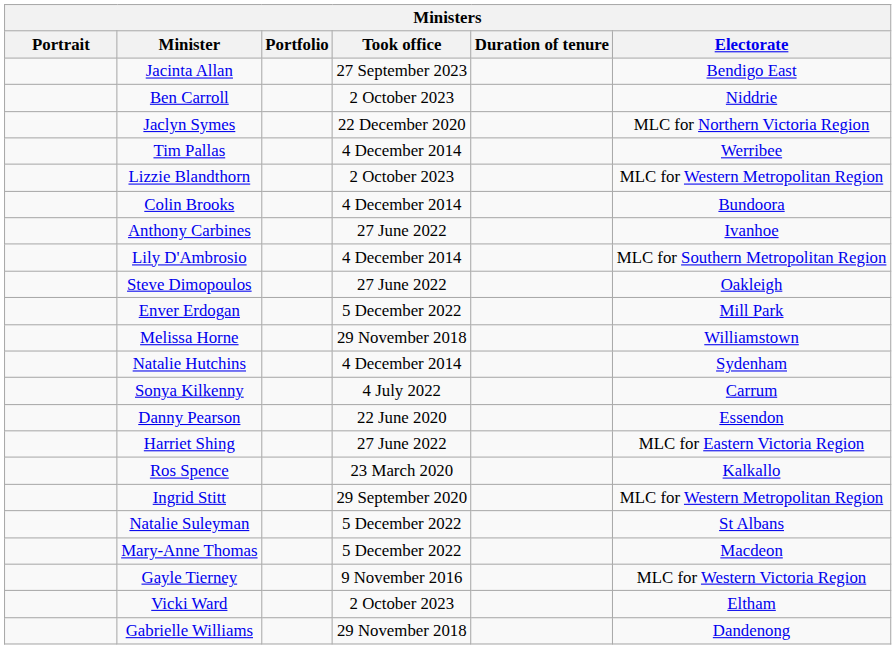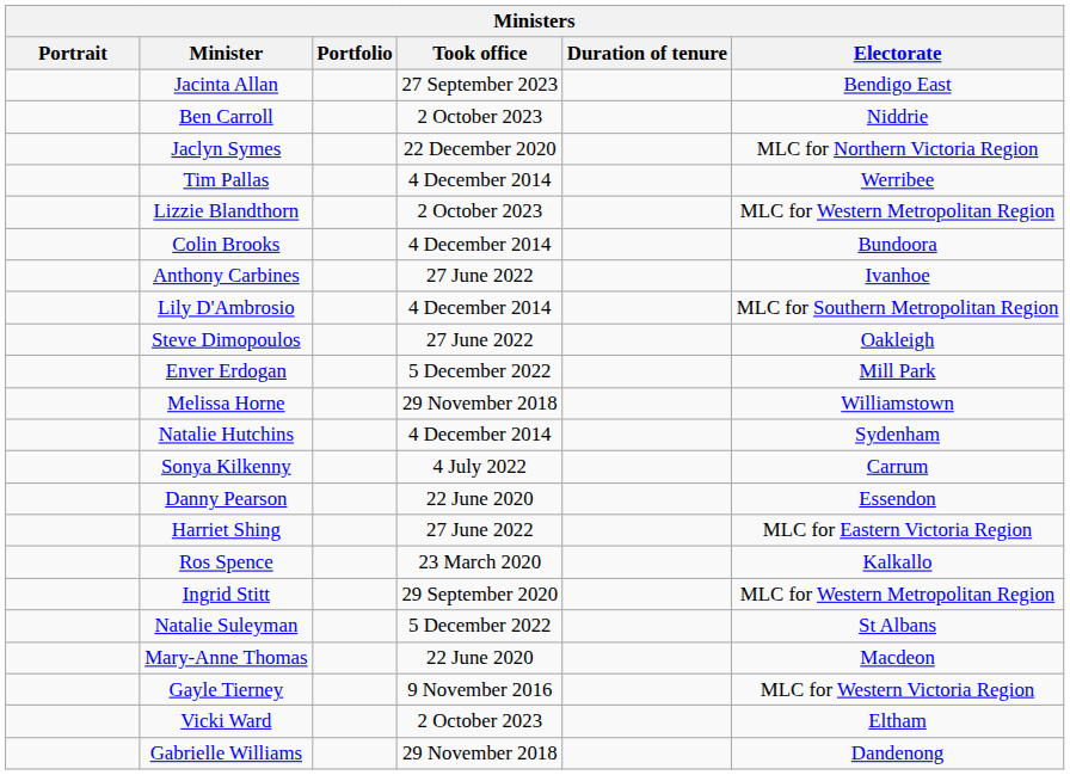 <table class="wikitable sortable" style="border:#555; text-align:center; " id="ministers">
 <tr>
 <th colspan="6">Ministers</th>
 </tr>
 <tr>
 <th class="unsortable" style="width:100px;">Portrait</th>
 <th>Minister</th>
 <th>Portfolio</th>
 <th>Took office</th>
 <th>Duration of tenure</th>
 <th><a href='#'>Electorate</a></th>
 </tr>
 <tr>
 <td></td>
 <td><a href='#'>Jacinta Allan</a></td>
 <td></td>
 <td>27 September 2023</td>
 <td></td>
 <td><a href='#'>Bendigo East</a></td>
 </tr>
 <tr>
 <td></td>
 <td><a href='#'>Ben Carroll</a></td>
 <td></td>
 <td>2 October 2023</td>
 <td></td>
 <td><a href='#'>Niddrie</a></td>
 </tr>
 <tr>
 <td></td>
 <td><a href='#'>Jaclyn Symes</a></td>
 <td></td>
 <td>22 December 2020</td>
 <td></td>
 <td>MLC for <a href='#'>Northern Victoria Region</a></td>
 </tr>
 <tr>
 <td></td>
 <td><a href='#'>Tim Pallas</a></td>
 <td></td>
 <td>4 December 2014</td>
 <td></td>
 <td><a href='#'>Werribee</a></td>
 </tr>
 <tr>
 <td></td>
 <td><a href='#'>Lizzie Blandthorn</a></td>
 <td></td>
 <td>2 October 2023</td>
 <td></td>
 <td>MLC for <a href='#'>Western Metropolitan Region</a></td>
 </tr>
 <tr>
 <td></td>
 <td><a href='#'>Colin Brooks</a></td>
 <td></td>
 <td>4 December 2014</td>
 <td></td>
 <td><a href='#'>Bundoora</a></td>
 </tr>
 <tr>
 <td></td>
 <td><a href='#'>Anthony Carbines</a></td>
 <td></td>
 <td>27 June 2022</td>
 <td></td>
 <td><a href='#'>Ivanhoe</a></td>
 </tr>
 <tr>
 <td></td>
 <td><a href='#'>Lily D'Ambrosio</a></td>
 <td></td>
 <td>4 December 2014</td>
 <td></td>
 <td>MLC for <a href='#'>Southern Metropolitan Region</a></td>
 </tr>
 <tr>
 <td></td>
 <td><a href='#'>Steve Dimopoulos</a></td>
 <td></td>
 <td>27 June 2022</td>
 <td></td>
 <td><a href='#'>Oakleigh</a></td>
 </tr>
 <tr>
 <td></td>
 <td><a href='#'>Enver Erdogan</a></td>
 <td></td>
 <td>5 December 2022</td>
 <td></td>
 <td><a href='#'>Mill Park</a></td>
 </tr>
 <tr>
 <td></td>
 <td><a href='#'>Melissa Horne</a></td>
 <td></td>
 <td>29 November 2018</td>
 <td></td>
 <td><a href='#'>Williamstown</a></td>
 </tr>
 <tr>
 <td></td>
 <td><a href='#'>Natalie Hutchins</a></td>
 <td></td>
 <td>4 December 2014</td>
 <td></td>
 <td><a href='#'>Sydenham</a></td>
 </tr>
 <tr>
 <td></td>
 <td><a href='#'>Sonya Kilkenny</a></td>
 <td></td>
 <td>4 July 2022</td>
 <td></td>
 <td><a href='#'>Carrum</a></td>
 </tr>
 <tr>
 <td></td>
 <td><a href='#'>Danny Pearson</a></td>
 <td></td>
 <td>22 June 2020</td>
 <td></td>
 <td><a href='#'>Essendon</a></td>
 </tr>
 <tr>
 <td></td>
 <td><a href='#'>Harriet Shing</a></td>
 <td></td>
 <td>27 June 2022</td>
 <td></td>
 <td>MLC for <a href='#'>Eastern Victoria Region</a></td>
 </tr>
 <tr>
 <td></td>
 <td><a href='#'>Ros Spence</a></td>
 <td></td>
 <td>23 March 2020</td>
 <td></td>
 <td><a href='#'>Kalkallo</a></td>
 </tr>
 <tr>
 <td></td>
 <td><a href='#'>Ingrid Stitt</a></td>
 <td></td>
 <td>29 September 2020</td>
 <td></td>
 <td>MLC for <a href='#'>Western Metropolitan Region</a></td>
 </tr>
 <tr>
 <td></td>
 <td><a href='#'>Natalie Suleyman</a></td>
 <td></td>
 <td>5 December 2022</td>
 <td></td>
 <td><a href='#'>St Albans</a></td>
 </tr>
 <tr>
 <td></td>
 <td><a href='#'>Mary-Anne Thomas</a></td>
 <td></td>
-<td>5 December 2022</td>
+<td>22 June 2020</td>
 <td></td>
 <td><a href='#'>Macdeon</a></td>
 </tr>
 <tr>
 <td></td>
 <td><a href='#'>Gayle Tierney</a></td>
 <td></td>
 <td>9 November 2016</td>
 <td></td>
 <td>MLC for <a href='#'>Western Victoria Region</a></td>
 </tr>
 <tr>
 <td></td>
 <td><a href='#'>Vicki Ward</a></td>
 <td></td>
 <td>2 October 2023</td>
 <td></td>
 <td><a href='#'>Eltham</a></td>
 </tr>
 <tr>
 <td></td>
 <td><a href='#'>Gabrielle Williams</a></td>
 <td></td>
 <td>29 November 2018</td>
 <td></td>
 <td><a href='#'>Dandenong</a></td>
 </tr>
 </table>
